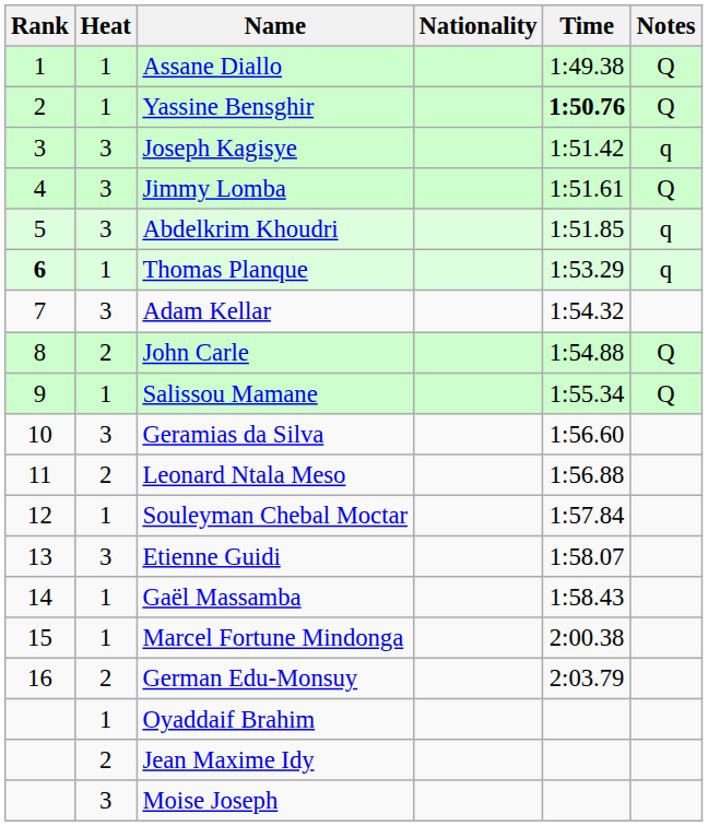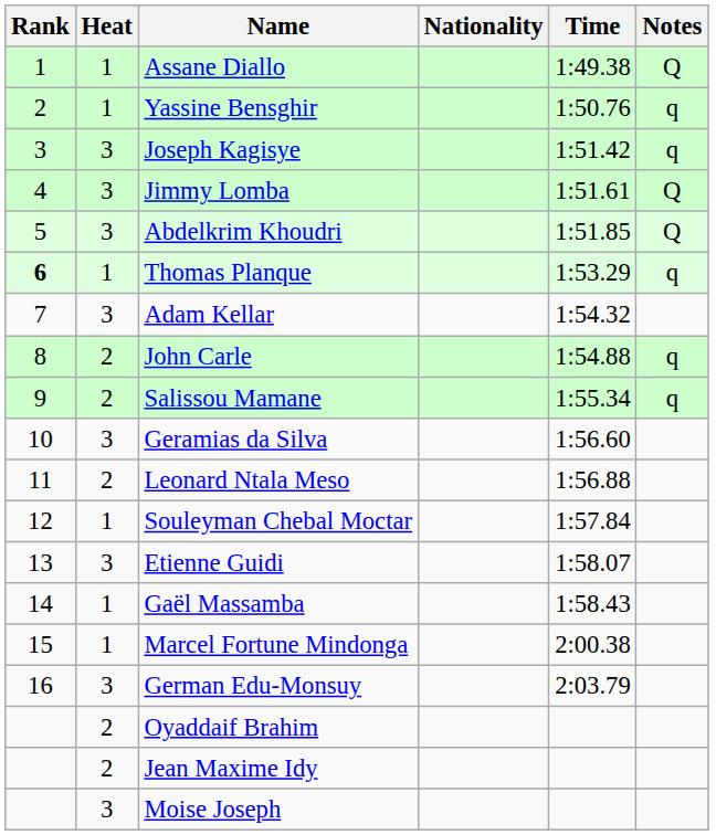 <table class="wikitable sortable" style="text-align:center; font-size:95%">
 <tr>
 <th>Rank</th>
 <th>Heat</th>
 <th>Name</th>
 <th>Nationality</th>
 <th>Time</th>
 <th>Notes</th>
 </tr>
 <tr bgcolor=ccffcc>
 <td>1</td>
 <td>1</td>
 <td align=left><a href='#'>Assane Diallo</a></td>
 <td align=left></td>
 <td>1:49.38</td>
 <td>Q</td>
 </tr>
 <tr bgcolor=ccffcc>
 <td>2</td>
 <td>1</td>
 <td align=left><a href='#'>Yassine Bensghir</a></td>
 <td align=left></td>
-<td><strong>1:50.76</strong></td>
-<td>Q</td>
+<td>1:50.76</td>
+<td>q</td>
 </tr>
 <tr bgcolor=ccffcc>
 <td>3</td>
 <td>3</td>
 <td align=left><a href='#'>Joseph Kagisye</a></td>
 <td align=left></td>
 <td>1:51.42</td>
 <td>q</td>
 </tr>
 <tr bgcolor=ccffcc>
 <td>4</td>
 <td>3</td>
 <td align=left><a href='#'>Jimmy Lomba</a></td>
 <td align=left></td>
 <td>1:51.61</td>
 <td>Q</td>
 </tr>
 <tr bgcolor=ddffdd>
 <td>5</td>
 <td>3</td>
 <td align=left><a href='#'>Abdelkrim Khoudri</a></td>
 <td align=left></td>
 <td>1:51.85</td>
-<td>q</td>
+<td>Q</td>
 </tr>
 <tr bgcolor=ddffdd>
 <td><strong>6</strong></td>
 <td>1</td>
 <td align=left><a href='#'>Thomas Planque</a></td>
 <td align=left></td>
 <td>1:53.29</td>
 <td>q</td>
 </tr>
 <tr>
 <td>7</td>
 <td>3</td>
 <td align=left><a href='#'>Adam Kellar</a></td>
 <td align=left></td>
 <td>1:54.32</td>
 <td></td>
 </tr>
 <tr bgcolor=ccffcc>
 <td>8</td>
 <td>2</td>
 <td align=left><a href='#'>John Carle</a></td>
 <td align=left></td>
 <td>1:54.88</td>
-<td>Q</td>
+<td>q</td>
 </tr>
 <tr bgcolor=ccffcc>
 <td>9</td>
-<td>1</td>
+<td>2</td>
 <td align=left><a href='#'>Salissou Mamane</a></td>
 <td align=left></td>
 <td>1:55.34</td>
-<td>Q</td>
+<td>q</td>
 </tr>
 <tr>
 <td>10</td>
 <td>3</td>
 <td align=left><a href='#'>Geramias da Silva</a></td>
 <td align=left></td>
 <td>1:56.60</td>
 <td></td>
 </tr>
 <tr>
 <td>11</td>
 <td>2</td>
 <td align=left><a href='#'>Leonard Ntala Meso</a></td>
 <td align=left></td>
 <td>1:56.88</td>
 <td></td>
 </tr>
 <tr>
 <td>12</td>
 <td>1</td>
 <td align=left><a href='#'>Souleyman Chebal Moctar</a></td>
 <td align=left></td>
 <td>1:57.84</td>
 <td></td>
 </tr>
 <tr>
 <td>13</td>
 <td>3</td>
 <td align=left><a href='#'>Etienne Guidi</a></td>
 <td align=left></td>
 <td>1:58.07</td>
 <td></td>
 </tr>
 <tr>
 <td>14</td>
 <td>1</td>
 <td align=left><a href='#'>Gaël Massamba</a></td>
 <td align=left></td>
 <td>1:58.43</td>
 <td></td>
 </tr>
 <tr>
 <td>15</td>
 <td>1</td>
 <td align=left><a href='#'>Marcel Fortune Mindonga</a></td>
 <td align=left></td>
 <td>2:00.38</td>
 <td></td>
 </tr>
 <tr>
 <td>16</td>
-<td>2</td>
+<td>3</td>
 <td align=left><a href='#'>German Edu-Monsuy</a></td>
 <td align=left></td>
 <td>2:03.79</td>
 <td></td>
 </tr>
 <tr>
 <td></td>
-<td>1</td>
+<td>2</td>
 <td align=left><a href='#'>Oyaddaif Brahim</a></td>
 <td align=left></td>
 <td></td>
 <td></td>
 </tr>
 <tr>
 <td></td>
 <td>2</td>
 <td align=left><a href='#'>Jean Maxime Idy</a></td>
 <td align=left></td>
 <td></td>
 <td></td>
 </tr>
 <tr>
 <td></td>
 <td>3</td>
 <td align=left><a href='#'>Moise Joseph</a></td>
 <td align=left></td>
 <td></td>
 <td></td>
 </tr>
 </table>
